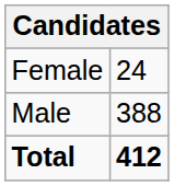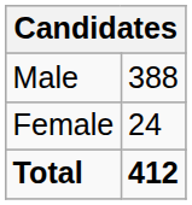 <table class="wikitable">
 <tr>
 <th colspan="2">Candidates</th>
+</tr>
+<tr>
+<td>Male</td>
+<td>388</td>
 </tr>
 <tr>
 <td>Female</td>
 <td>24</td>
 </tr>
 <tr>
-<td>Male</td>
-<td>388</td>
-</tr>
-<tr>
 <td><strong>Total</strong></td>
 <td><strong>412</strong></td>
 </tr>
 </table>
